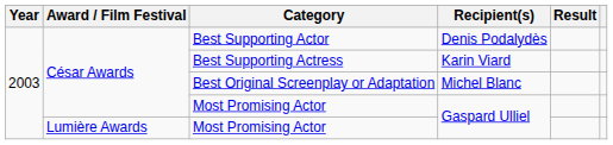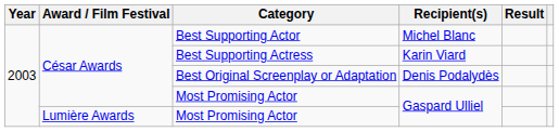 <table class="wikitable plainrowheaders sortable">
 <tr style="background:#ccc; text-align:center;">
 <th scope="col">Year</th>
 <th scope="col">Award / Film Festival</th>
 <th scope="col">Category</th>
 <th scope="col">Recipient(s)</th>
 <th scope="col">Result</th>
 <th scope="col"></th>
 </tr>
 <tr>
 <td rowspan=5>2003</td>
 <td rowspan=4><a href='#'>César Awards</a></td>
 <td><a href='#'>Best Supporting Actor</a></td>
-<td><a href='#'>Denis Podalydès</a></td>
+<td><a href='#'>Michel Blanc</a></td>
 <td></td>
 <td></td>
 </tr>
 <tr>
 <td><a href='#'>Best Supporting Actress</a></td>
 <td><a href='#'>Karin Viard</a></td>
 <td></td>
 <td></td>
 </tr>
 <tr>
 <td><a href='#'>Best Original Screenplay or Adaptation</a></td>
-<td><a href='#'>Michel Blanc</a></td>
+<td><a href='#'>Denis Podalydès</a></td>
 <td></td>
 <td></td>
 </tr>
 <tr>
 <td><a href='#'>Most Promising Actor</a></td>
 <td rowspan=2><a href='#'>Gaspard Ulliel</a></td>
 <td></td>
 <td></td>
 </tr>
 <tr>
 <td><a href='#'>Lumière Awards</a></td>
 <td><a href='#'>Most Promising Actor</a></td>
 <td></td>
 <td></td>
 </tr>
 </table>
